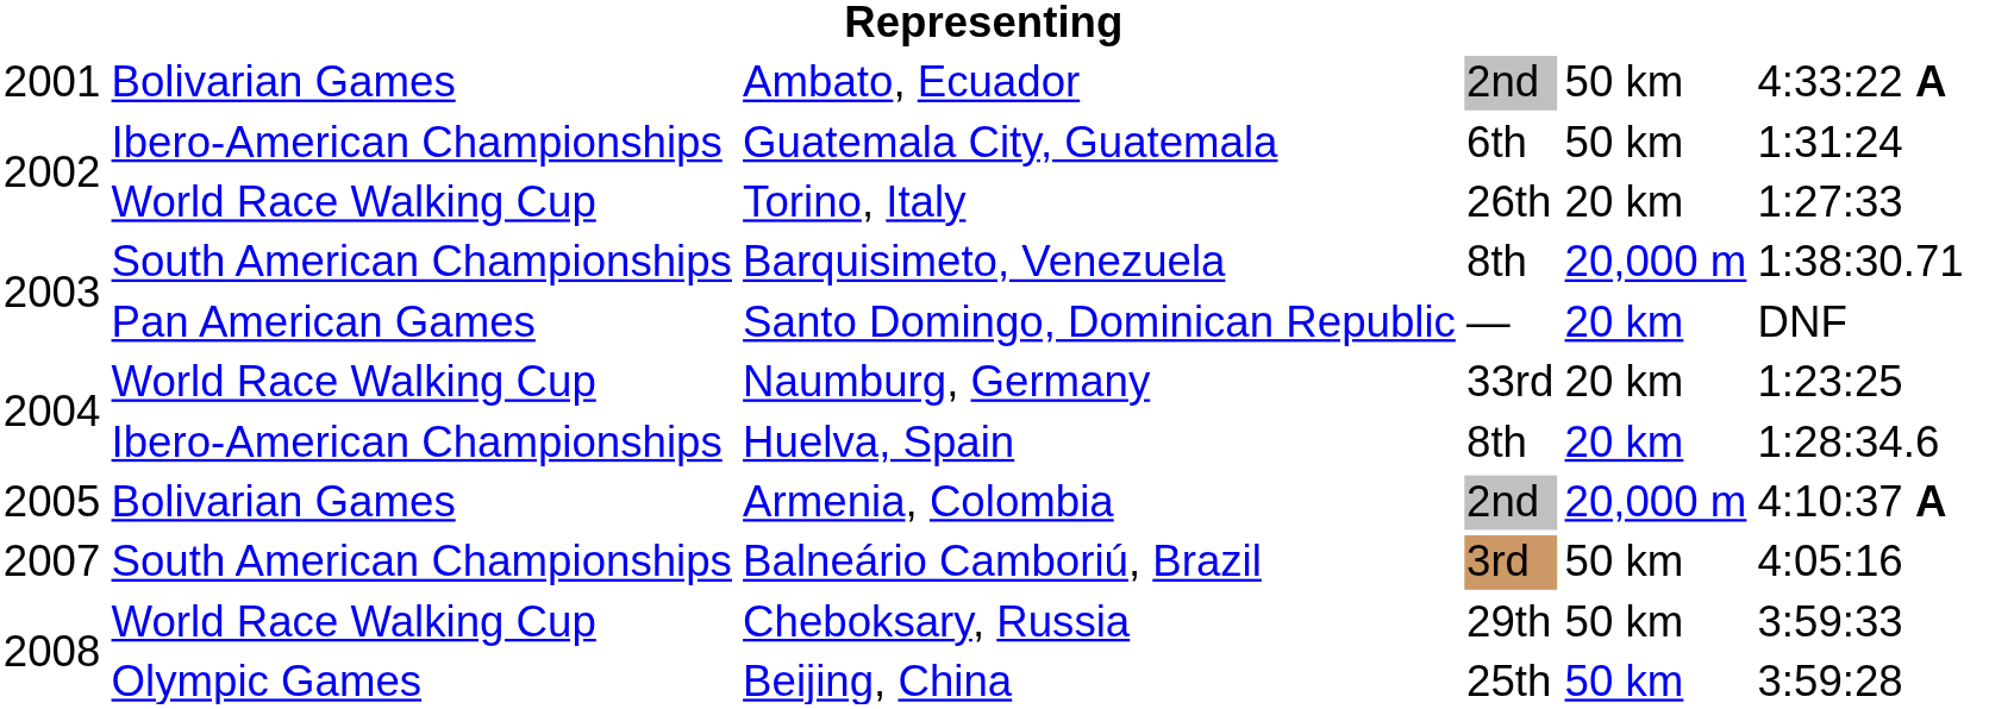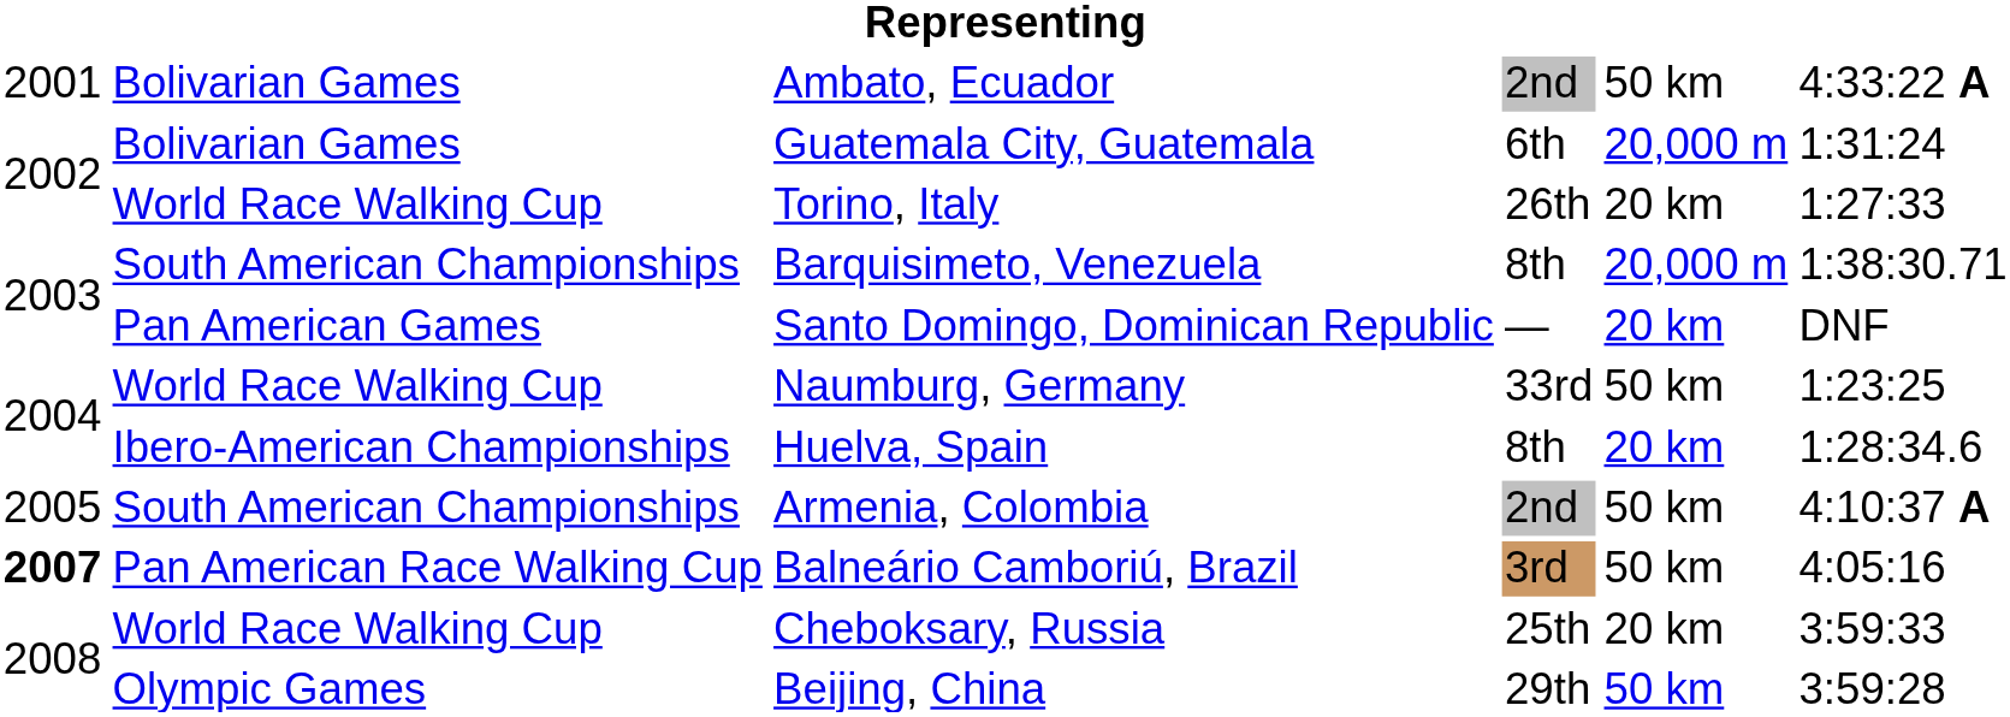 <table>
 <tr>
 <th colspan="6">Representing </th>
 </tr>
 <tr>
 <td>2001</td>
 <td><a href='#'>Bolivarian Games</a></td>
 <td><a href='#'>Ambato</a>, <a href='#'>Ecuador</a></td>
 <td bgcolor=silver>2nd</td>
 <td>50 km</td>
 <td>4:33:22 <strong>A</strong></td>
 </tr>
 <tr>
 <td rowspan=2>2002</td>
-<td><a href='#'>Ibero-American Championships</a></td>
+<td><a href='#'>Bolivarian Games</a></td>
 <td><a href='#'>Guatemala City, Guatemala</a></td>
 <td>6th</td>
-<td>50 km</td>
+<td><a href='#'>20,000 m</a></td>
 <td>1:31:24</td>
 </tr>
 <tr>
 <td><a href='#'>World Race Walking Cup</a></td>
 <td><a href='#'>Torino</a>, <a href='#'>Italy</a></td>
 <td>26th</td>
 <td>20 km</td>
 <td>1:27:33</td>
 </tr>
 <tr>
 <td rowspan=2>2003</td>
 <td><a href='#'>South American Championships</a></td>
 <td><a href='#'>Barquisimeto, Venezuela</a></td>
 <td>8th</td>
 <td><a href='#'>20,000 m</a></td>
 <td>1:38:30.71</td>
 </tr>
 <tr>
 <td><a href='#'>Pan American Games</a></td>
 <td><a href='#'>Santo Domingo, Dominican Republic</a></td>
 <td>—</td>
 <td><a href='#'>20 km</a></td>
 <td>DNF</td>
 </tr>
 <tr>
 <td rowspan=2>2004</td>
 <td><a href='#'>World Race Walking Cup</a></td>
 <td><a href='#'>Naumburg</a>, <a href='#'>Germany</a></td>
 <td>33rd</td>
-<td>20 km</td>
+<td>50 km</td>
 <td>1:23:25</td>
 </tr>
 <tr>
 <td><a href='#'>Ibero-American Championships</a></td>
 <td><a href='#'>Huelva, Spain</a></td>
 <td>8th</td>
 <td><a href='#'>20 km</a></td>
 <td>1:28:34.6</td>
 </tr>
 <tr>
 <td>2005</td>
-<td><a href='#'>Bolivarian Games</a></td>
+<td><a href='#'>South American Championships</a></td>
 <td><a href='#'>Armenia</a>, <a href='#'>Colombia</a></td>
 <td bgcolor=silver>2nd</td>
-<td><a href='#'>20,000 m</a></td>
+<td>50 km</td>
 <td>4:10:37 <strong>A</strong></td>
 </tr>
 <tr>
-<td>2007</td>
-<td><a href='#'>South American Championships</a></td>
+<td><strong>2007</strong></td>
+<td><a href='#'>Pan American Race Walking Cup</a></td>
 <td><a href='#'>Balneário Camboriú</a>, <a href='#'>Brazil</a></td>
 <td bgcolor="cc9966">3rd</td>
 <td>50 km</td>
 <td>4:05:16</td>
 </tr>
 <tr>
 <td rowspan=2>2008</td>
 <td><a href='#'>World Race Walking Cup</a></td>
 <td><a href='#'>Cheboksary</a>, <a href='#'>Russia</a></td>
-<td>29th</td>
-<td>50 km</td>
+<td>25th</td>
+<td>20 km</td>
 <td>3:59:33</td>
 </tr>
 <tr>
 <td><a href='#'>Olympic Games</a></td>
 <td><a href='#'>Beijing</a>, <a href='#'>China</a></td>
-<td>25th</td>
+<td>29th</td>
 <td><a href='#'>50 km</a></td>
 <td>3:59:28</td>
 </tr>
 </table>
